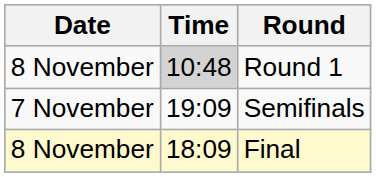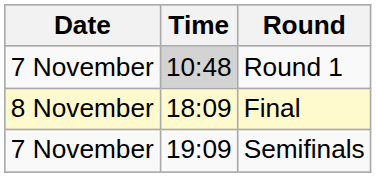 <table class="wikitable">
 <tr>
 <th>Date</th>
 <th>Time</th>
 <th>Round</th>
 </tr>
 <tr>
-<td>8 November</td>
+<td>7 November</td>
 <td style="background: lightgrey;">10:48</td>
 <td>Round 1</td>
+</tr>
+<tr style=background:lemonchiffon>
+<td>8 November</td>
+<td>18:09</td>
+<td>Final</td>
 </tr>
 <tr>
 <td>7 November</td>
 <td>19:09</td>
 <td>Semifinals</td>
 </tr>
-<tr style=background:lemonchiffon>
-<td>8 November</td>
-<td>18:09</td>
-<td>Final</td>
-</tr>
 </table>
